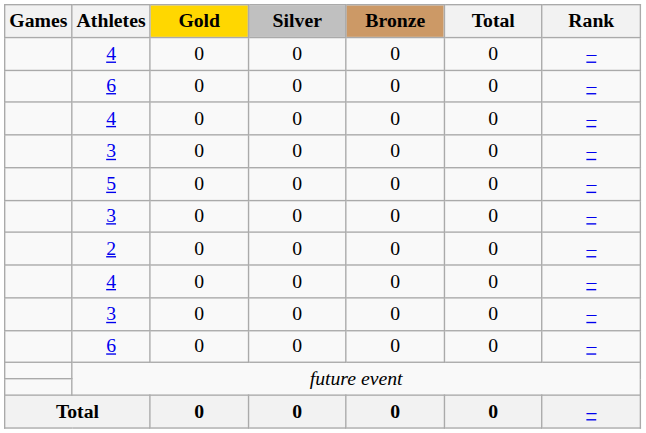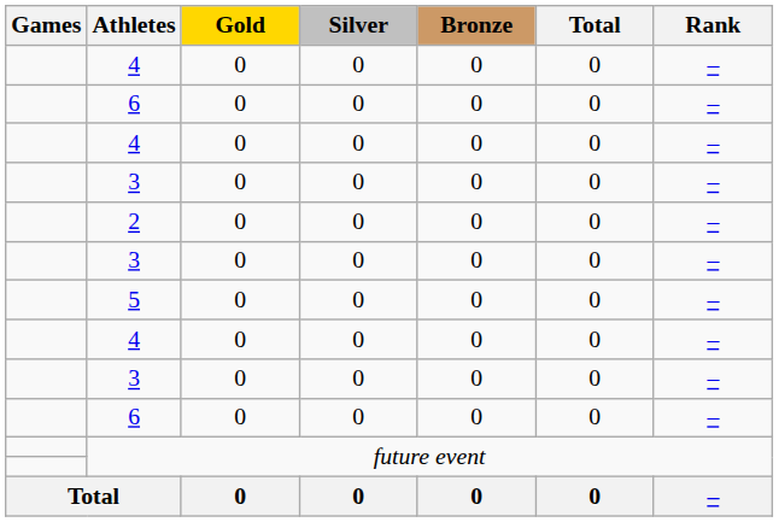 <table class="wikitable" style="text-align:center; font-size:90%;">
 <tr>
 <th>Games</th>
 <th>Athletes</th>
 <td style="background:gold; width:4.5em; font-weight:bold;">Gold</td>
 <td style="background:silver; width:4.5em; font-weight:bold;">Silver</td>
 <td style="background:#cc9966; width:4.5em; font-weight:bold;">Bronze</td>
 <th style="width:4.5em; font-weight:bold;">Total</th>
 <th style="width:4.5em; font-weight:bold;">Rank</th>
 </tr>
 <tr>
 <td align=left></td>
 <td><a href='#'>4</a></td>
 <td>0</td>
 <td>0</td>
 <td>0</td>
 <td>0</td>
 <td><a href='#'>–</a></td>
 </tr>
 <tr>
 <td align=left></td>
 <td><a href='#'>6</a></td>
 <td>0</td>
 <td>0</td>
 <td>0</td>
 <td>0</td>
 <td><a href='#'>–</a></td>
 </tr>
 <tr>
 <td align=left></td>
 <td><a href='#'>4</a></td>
 <td>0</td>
 <td>0</td>
 <td>0</td>
 <td>0</td>
 <td><a href='#'>–</a></td>
 </tr>
 <tr>
 <td align=left></td>
 <td><a href='#'>3</a></td>
 <td>0</td>
 <td>0</td>
 <td>0</td>
 <td>0</td>
 <td><a href='#'>–</a></td>
 </tr>
 <tr>
 <td align=left></td>
-<td><a href='#'>5</a></td>
+<td><a href='#'>2</a></td>
 <td>0</td>
 <td>0</td>
 <td>0</td>
 <td>0</td>
 <td><a href='#'>–</a></td>
 </tr>
 <tr>
 <td align=left></td>
 <td><a href='#'>3</a></td>
 <td>0</td>
 <td>0</td>
 <td>0</td>
 <td>0</td>
 <td><a href='#'>–</a></td>
 </tr>
 <tr>
 <td align=left></td>
-<td><a href='#'>2</a></td>
+<td><a href='#'>5</a></td>
 <td>0</td>
 <td>0</td>
 <td>0</td>
 <td>0</td>
 <td><a href='#'>–</a></td>
 </tr>
 <tr>
 <td align=left></td>
 <td><a href='#'>4</a></td>
 <td>0</td>
 <td>0</td>
 <td>0</td>
 <td>0</td>
 <td><a href='#'>–</a></td>
 </tr>
 <tr>
 <td align=left></td>
 <td><a href='#'>3</a></td>
 <td>0</td>
 <td>0</td>
 <td>0</td>
 <td>0</td>
 <td><a href='#'>–</a></td>
 </tr>
 <tr>
 <td align=left></td>
 <td><a href='#'>6</a></td>
 <td>0</td>
 <td>0</td>
 <td>0</td>
 <td>0</td>
 <td><a href='#'>–</a></td>
 </tr>
 <tr>
 <td align=left></td>
 <td colspan=6; rowspan=2><em>future event</em></td>
 </tr>
 <tr>
 <td align=left></td>
 </tr>
 <tr>
 <th colspan=2>Total</th>
 <th>0</th>
 <th>0</th>
 <th>0</th>
 <th>0</th>
 <th><a href='#'>–</a></th>
 </tr>
 </table>
